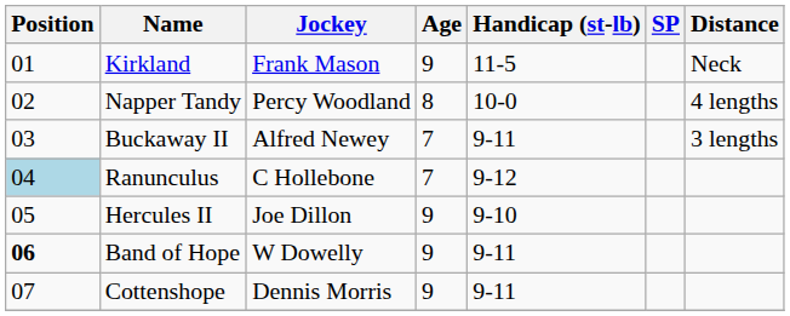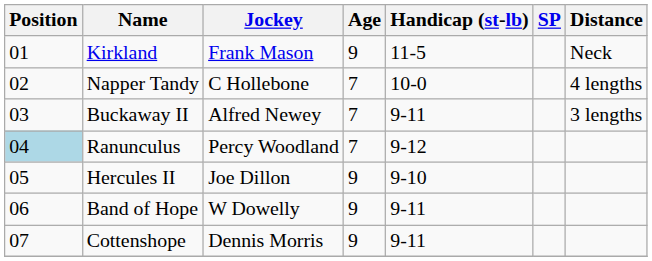 <table class="wikitable sortable">
 <tr>
 <th data-sort-type="number">Position</th>
 <th>Name</th>
 <th><a href='#'>Jockey</a></th>
 <th data-sort-type="number">Age</th>
 <th>Handicap (<a href='#'>st</a>-<a href='#'>lb</a>)</th>
 <th><a href='#'>SP</a></th>
 <th>Distance</th>
 </tr>
 <tr>
 <td>01</td>
 <td><a href='#'>Kirkland</a></td>
 <td><a href='#'>Frank Mason</a></td>
 <td>9</td>
 <td>11-5</td>
 <td></td>
 <td>Neck</td>
 </tr>
 <tr>
 <td>02</td>
 <td>Napper Tandy</td>
-<td>Percy Woodland</td>
-<td>8</td>
+<td>C Hollebone</td>
+<td>7</td>
 <td>10-0</td>
 <td></td>
 <td>4 lengths</td>
 </tr>
 <tr>
 <td>03</td>
 <td>Buckaway II</td>
 <td>Alfred Newey</td>
 <td>7</td>
 <td>9-11</td>
 <td></td>
 <td>3 lengths</td>
 </tr>
 <tr>
 <td style="background: lightblue;">04</td>
 <td>Ranunculus</td>
-<td>C Hollebone</td>
+<td>Percy Woodland</td>
 <td>7</td>
 <td>9-12 </td>
 <td></td>
 <td></td>
 </tr>
 <tr>
 <td>05</td>
 <td>Hercules II</td>
 <td>Joe Dillon</td>
 <td>9</td>
 <td>9-10</td>
 <td></td>
 <td></td>
 </tr>
 <tr>
-<td><strong>06</strong></td>
+<td>06</td>
 <td>Band of Hope</td>
 <td>W Dowelly</td>
 <td>9</td>
 <td>9-11</td>
 <td></td>
 <td></td>
 </tr>
 <tr>
 <td>07</td>
 <td>Cottenshope</td>
 <td>Dennis Morris</td>
 <td>9</td>
 <td>9-11</td>
 <td></td>
 <td></td>
 </tr>
 <tr>
 </tr>
 </table>
